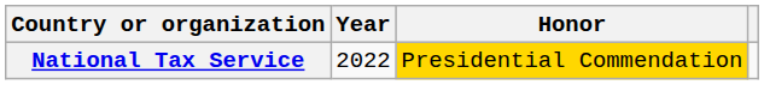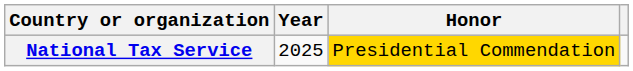 <table class="wikitable plainrowheaders" style="text-align:center">
 <tr>
 <th scope="col">Country or organization</th>
 <th scope="col">Year</th>
 <th scope="col">Honor</th>
 <th scope="col" class="unsortable"></th>
 </tr>
 <tr>
 <th scope="row"><a href='#'>National Tax Service</a></th>
-<td>2022</td>
+<td>2025</td>
 <td style="background: gold; text-align:left">Presidential Commendation</td>
 <td></td>
 </tr>
 </table>
